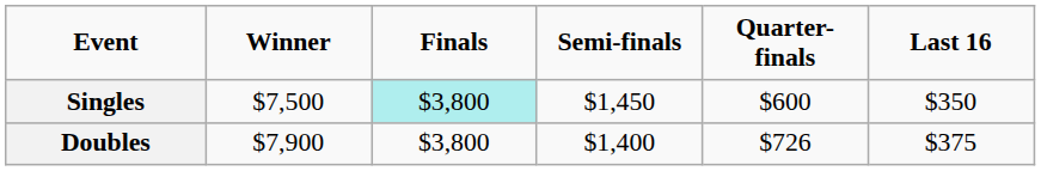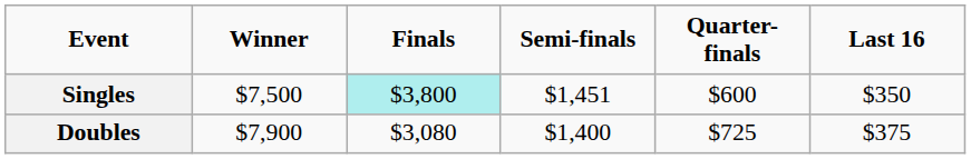 <table class=wikitable style="font-size:90%;text-align:center">
 <tr>
 <td width="104"><strong>Event</strong></td>
 <td width="85"><strong>Winner</strong></td>
 <td width="85"><strong>Finals</strong></td>
 <td width="85"><strong>Semi-finals</strong></td>
 <td width="85"><strong>Quarter-finals</strong></td>
 <td width="85"><strong>Last 16</strong></td>
 </tr>
 <tr>
 <th>Singles</th>
 <td>$7,500</td>
 <td style="background: paleturquoise;">$3,800</td>
-<td>$1,450</td>
+<td>$1,451</td>
 <td>$600</td>
 <td>$350</td>
 </tr>
 <tr>
 <th>Doubles</th>
 <td>$7,900</td>
-<td>$3,800</td>
+<td>$3,080</td>
 <td>$1,400</td>
-<td>$726</td>
+<td>$725</td>
 <td>$375</td>
 </tr>
 </table>
